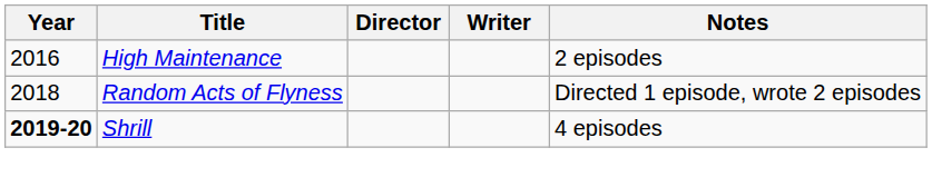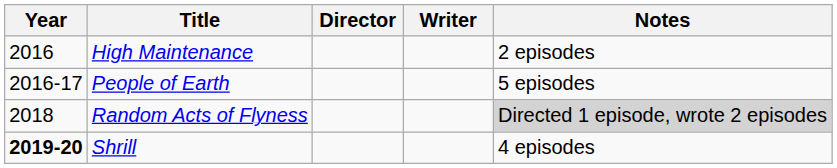 <table class="wikitable">
 <tr>
 <th>Year</th>
 <th>Title</th>
 <th width=65>Director</th>
 <th width=65>Writer</th>
 <th>Notes</th>
 </tr>
 <tr>
 <td>2016</td>
 <td><em><a href='#'>High Maintenance</a></em></td>
 <td></td>
 <td></td>
 <td>2 episodes</td>
 </tr>
 <tr>
+<td>2016-17</td>
+<td><em><a href='#'>People of Earth</a></em></td>
+<td></td>
+<td></td>
+<td>5 episodes</td>
+</tr>
+<tr>
 <td>2018</td>
 <td><em><a href='#'>Random Acts of Flyness</a></em></td>
 <td></td>
 <td></td>
-<td>Directed 1 episode, wrote 2 episodes</td>
+<td style="background: lightgrey;">Directed 1 episode, wrote 2 episodes</td>
 </tr>
 <tr>
 <td><strong>2019-20</strong></td>
 <td><em><a href='#'>Shrill</a></em></td>
 <td></td>
 <td></td>
 <td>4 episodes</td>
 </tr>
 </table>
